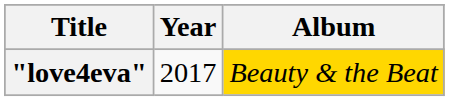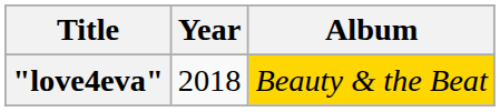 <table class="wikitable plainrowheaders" style="text-align:center;">
 <tr>
 <th scope="col" rowspan="1">Title</th>
 <th scope="col" rowspan="1">Year</th>
 <th scope="col" rowspan="1">Album</th>
 </tr>
 <tr>
 <th scope="row">"love4eva" </th>
-<td>2017</td>
+<td>2018</td>
 <td style="background: gold;"><em>Beauty & the Beat</em></td>
 </tr>
 </table>
